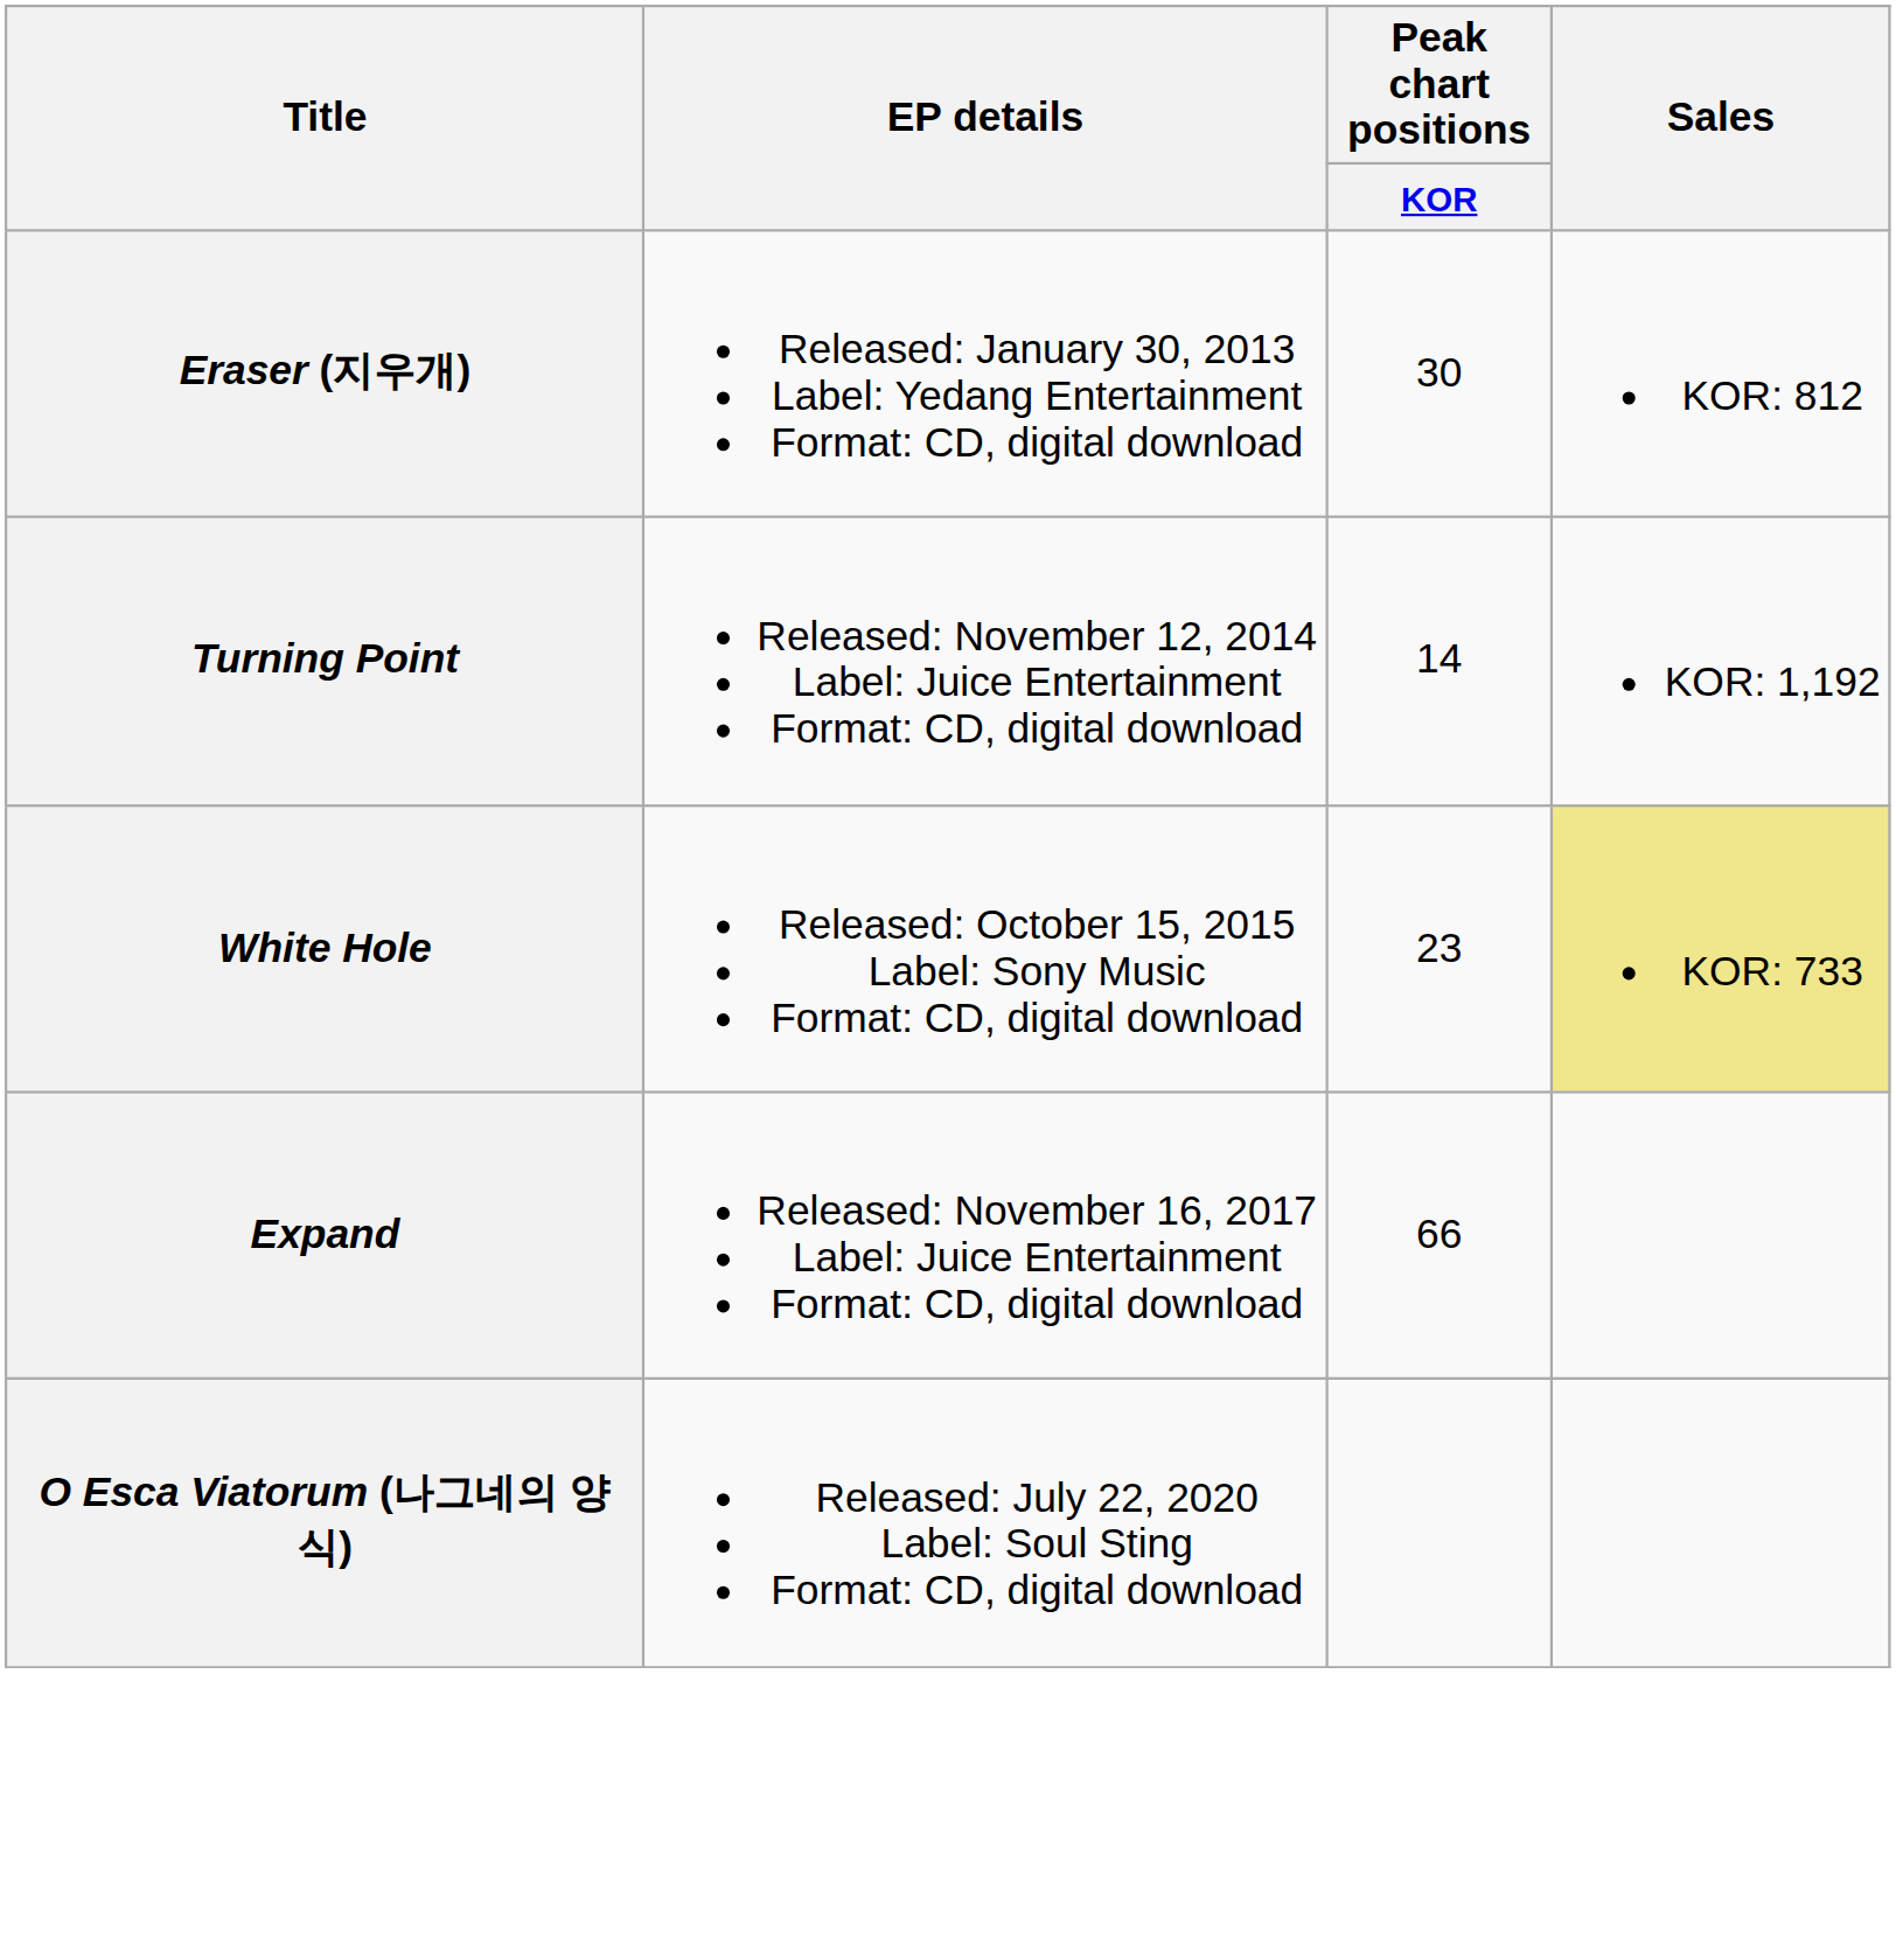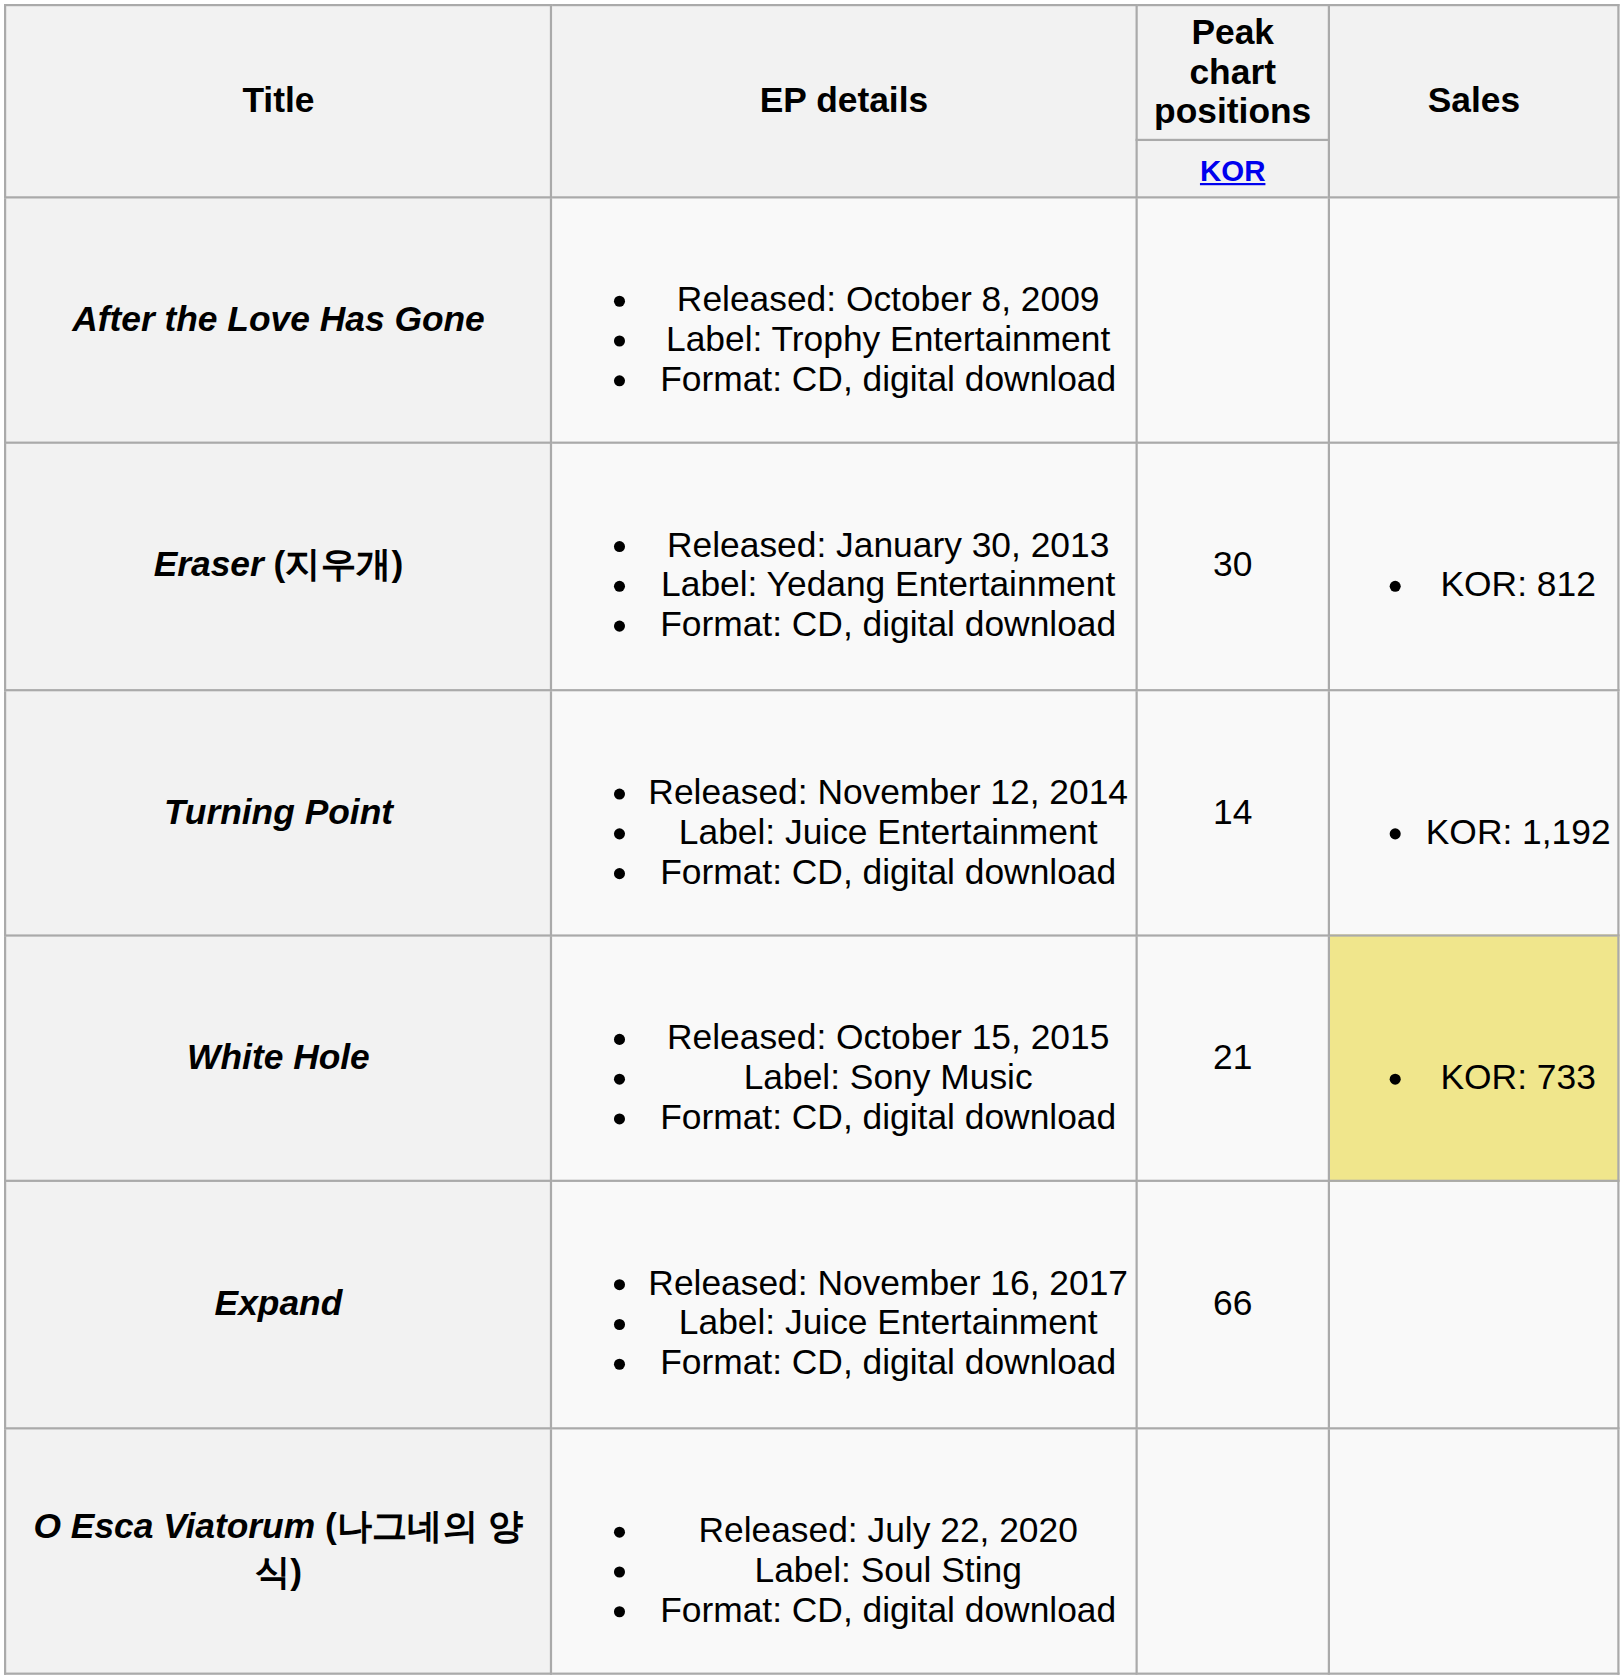 <table class="wikitable plainrowheaders" style="text-align:center;">
 <tr>
 <th scope="col" rowspan="2" style="width:15em;">Title</th>
 <th scope="col" rowspan="2">EP details</th>
 <th scope="col" colspan="1" style="width:5em;">Peak chart positions</th>
 <th scope="col" rowspan="2">Sales</th>
 </tr>
 <tr>
 <th><small><a href='#'>KOR</a></small><br></th>
+</tr>
+<tr>
+<th scope="row"><em>After the Love Has Gone</em></th>
+<td><br><ul><li>Released: October 8, 2009</li><li>Label: Trophy Entertainment</li><li>Format: CD, digital download</li></ul></td>
+<td></td>
+<td></td>
 </tr>
 <tr>
 <th scope="row"><em>Eraser</em> (지우개)</th>
 <td><br><ul><li>Released: January 30, 2013</li><li>Label: Yedang Entertainment</li><li>Format: CD, digital download</li></ul></td>
 <td>30</td>
 <td><br><ul><li>KOR: 812</li></ul></td>
 </tr>
 <tr>
 <th scope="row"><em>Turning Point</em></th>
 <td><br><ul><li>Released: November 12, 2014</li><li>Label: Juice Entertainment</li><li>Format: CD, digital download</li></ul></td>
 <td>14</td>
 <td><br><ul><li>KOR: 1,192</li></ul></td>
 </tr>
 <tr>
 <th scope="row"><em>White Hole</em></th>
 <td><br><ul><li>Released: October 15, 2015</li><li>Label: Sony Music</li><li>Format: CD, digital download</li></ul></td>
-<td>23</td>
+<td>21</td>
 <td style="background: khaki;"><br><ul><li>KOR: 733</li></ul></td>
 </tr>
 <tr>
 <th scope="row"><em>Expand</em></th>
 <td><br><ul><li>Released: November 16, 2017</li><li>Label: Juice Entertainment</li><li>Format: CD, digital download</li></ul></td>
 <td>66</td>
 <td></td>
 </tr>
 <tr>
 <th scope="row"><em>O Esca Viatorum</em> (나그네의 양식)</th>
 <td><br><ul><li>Released: July 22, 2020</li><li>Label: Soul Sting</li><li>Format: CD, digital download</li></ul></td>
 <td></td>
 <td></td>
 </tr>
 </table>
